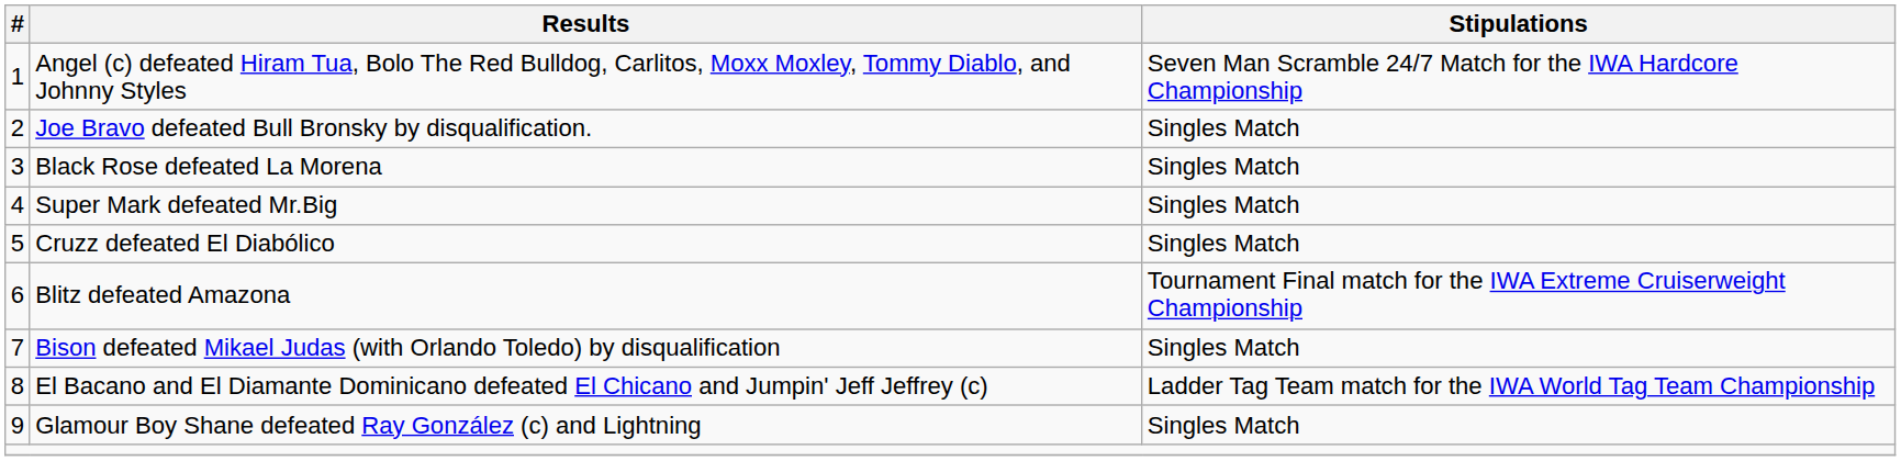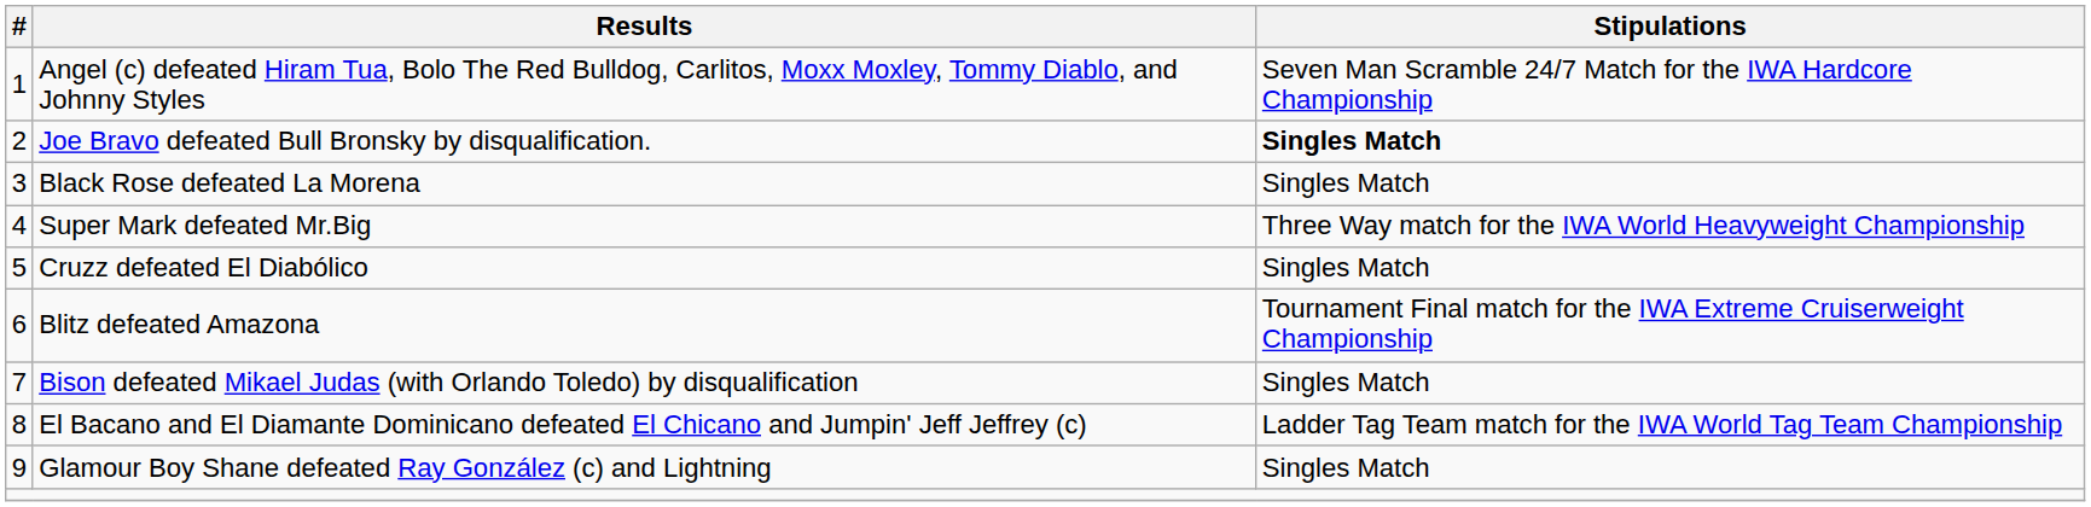 <table class="wikitable">
 <tr>
 <th>#</th>
 <th>Results</th>
 <th>Stipulations</th>
 </tr>
 <tr>
 <td>1</td>
 <td>Angel (c) defeated <a href='#'>Hiram Tua</a>, Bolo The Red Bulldog, Carlitos, <a href='#'>Moxx Moxley</a>, <a href='#'>Tommy Diablo</a>, and Johnny Styles</td>
 <td>Seven Man Scramble 24/7 Match for the <a href='#'>IWA Hardcore Championship</a></td>
 </tr>
 <tr>
 <td>2</td>
 <td><a href='#'>Joe Bravo</a> defeated Bull Bronsky by disqualification.</td>
-<td>Singles Match</td>
+<td><strong>Singles Match</strong></td>
 </tr>
 <tr>
 <td>3</td>
 <td>Black Rose defeated La Morena</td>
 <td>Singles Match</td>
 </tr>
 <tr>
 <td>4</td>
 <td>Super Mark defeated Mr.Big</td>
-<td>Singles Match</td>
+<td>Three Way match for the <a href='#'>IWA World Heavyweight Championship</a></td>
 </tr>
 <tr>
 <td>5</td>
 <td>Cruzz defeated El Diabólico</td>
 <td>Singles Match</td>
 </tr>
 <tr>
 <td>6</td>
 <td>Blitz defeated Amazona</td>
 <td>Tournament Final match for the <a href='#'>IWA Extreme Cruiserweight Championship</a></td>
 </tr>
 <tr>
 <td>7</td>
 <td><a href='#'>Bison</a> defeated <a href='#'>Mikael Judas</a> (with Orlando Toledo) by disqualification</td>
 <td>Singles Match</td>
 </tr>
 <tr>
 <td>8</td>
 <td>El Bacano and El Diamante Dominicano defeated <a href='#'>El Chicano</a> and Jumpin' Jeff Jeffrey (c)</td>
 <td>Ladder Tag Team match for the <a href='#'>IWA World Tag Team Championship</a></td>
 </tr>
 <tr>
 <td>9</td>
 <td>Glamour Boy Shane defeated <a href='#'>Ray González</a> (c) and Lightning</td>
 <td>Singles Match</td>
 </tr>
 <tr>
 <td colspan="10"></td>
 </tr>
 <tr>
 </tr>
 </table>
